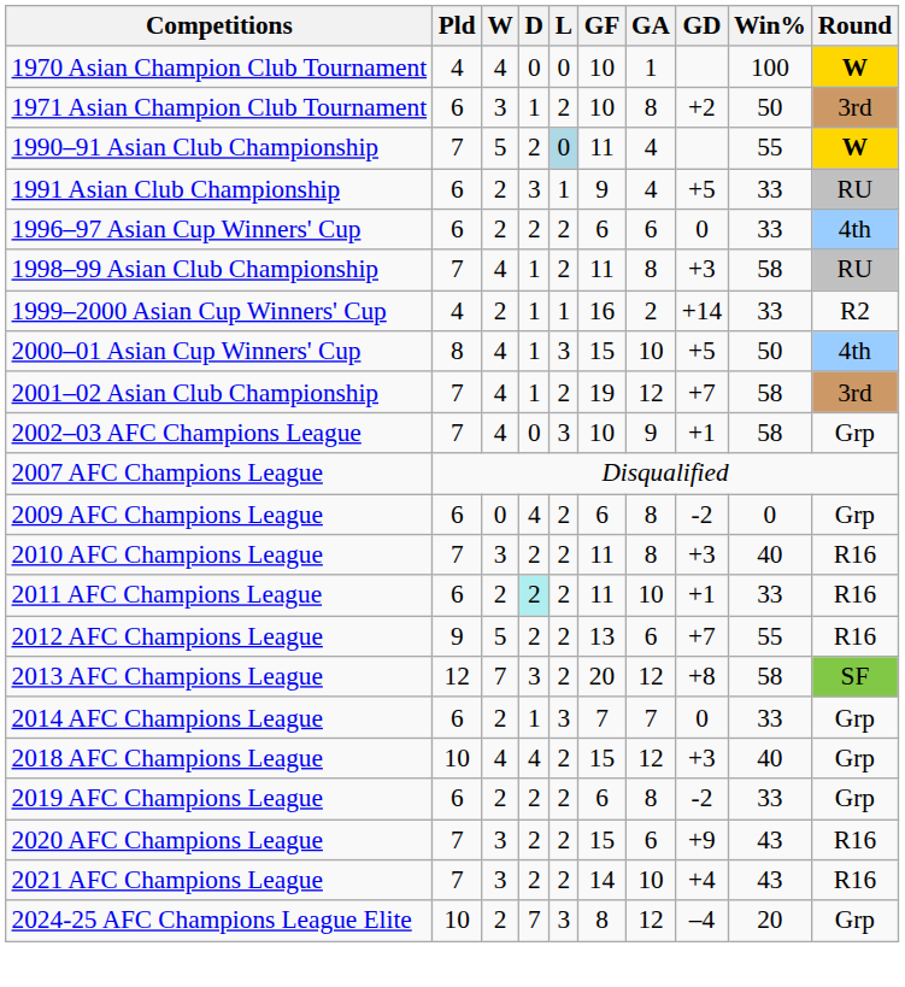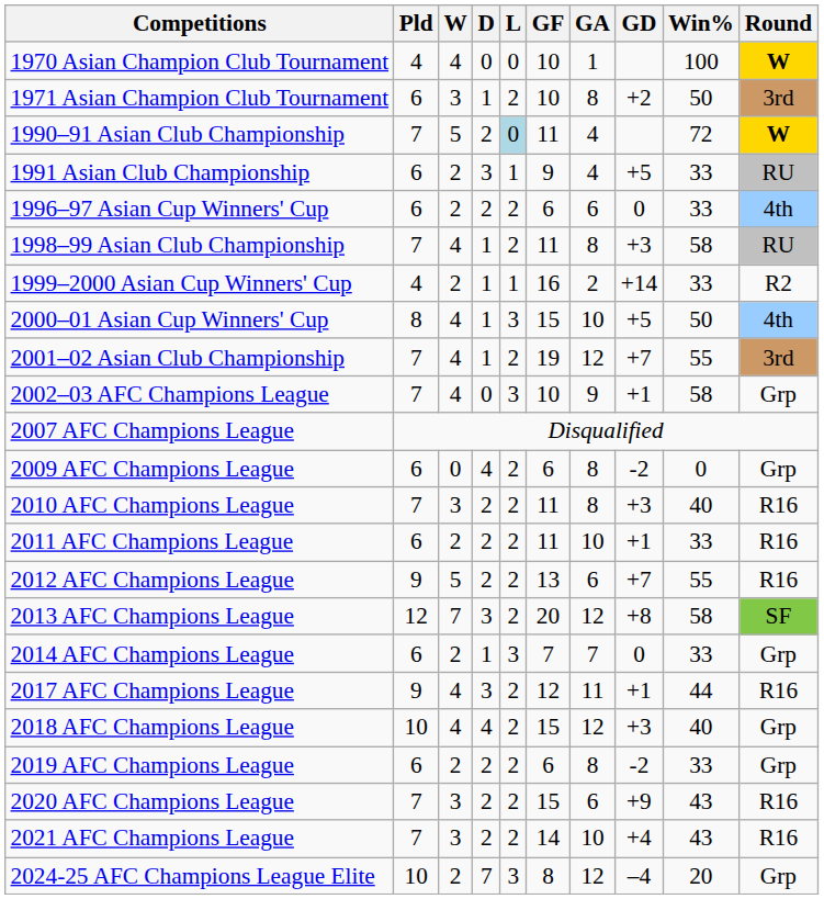 <table class="wikitable" style="text-align:center">
 <tr>
 <th>Competitions</th>
 <th>Pld</th>
 <th>W</th>
 <th>D</th>
 <th>L</th>
 <th>GF</th>
 <th>GA</th>
 <th>GD</th>
 <th>Win%</th>
 <th>Round</th>
 </tr>
 <tr>
 <td align=left><a href='#'>1970 Asian Champion Club Tournament</a></td>
 <td>4</td>
 <td>4</td>
 <td>0</td>
 <td>0</td>
 <td>10</td>
 <td>1</td>
 <td></td>
 <td>100</td>
 <td style=background:gold><strong>W</strong></td>
 </tr>
 <tr>
 <td align=left><a href='#'>1971 Asian Champion Club Tournament</a></td>
 <td>6</td>
 <td>3</td>
 <td>1</td>
 <td>2</td>
 <td>10</td>
 <td>8</td>
 <td>+2</td>
 <td>50</td>
 <td style=background:#c96>3rd</td>
 </tr>
 <tr>
 <td align=left><a href='#'>1990–91 Asian Club Championship</a></td>
 <td>7</td>
 <td>5</td>
 <td>2</td>
 <td style="background: lightblue;">0</td>
 <td>11</td>
 <td>4</td>
 <td></td>
-<td>55</td>
+<td>72</td>
 <td style=background:gold><strong>W</strong></td>
 </tr>
 <tr>
 <td align=left><a href='#'>1991 Asian Club Championship</a></td>
 <td>6</td>
 <td>2</td>
 <td>3</td>
 <td>1</td>
 <td>9</td>
 <td>4</td>
 <td>+5</td>
 <td>33</td>
 <td style=background:silver>RU</td>
 </tr>
 <tr>
 <td align=left><a href='#'>1996–97 Asian Cup Winners' Cup</a></td>
 <td>6</td>
 <td>2</td>
 <td>2</td>
 <td>2</td>
 <td>6</td>
 <td>6</td>
 <td>0</td>
 <td>33</td>
 <td style=background:#9acdff>4th</td>
 </tr>
 <tr>
 <td align=left><a href='#'>1998–99 Asian Club Championship</a></td>
 <td>7</td>
 <td>4</td>
 <td>1</td>
 <td>2</td>
 <td>11</td>
 <td>8</td>
 <td>+3</td>
 <td>58</td>
 <td style=background:silver>RU</td>
 </tr>
 <tr>
 <td align=left><a href='#'>1999–2000 Asian Cup Winners' Cup</a></td>
 <td>4</td>
 <td>2</td>
 <td>1</td>
 <td>1</td>
 <td>16</td>
 <td>2</td>
 <td>+14</td>
 <td>33</td>
 <td>R2</td>
 </tr>
 <tr>
 <td align=left><a href='#'>2000–01 Asian Cup Winners' Cup</a></td>
 <td>8</td>
 <td>4</td>
 <td>1</td>
 <td>3</td>
 <td>15</td>
 <td>10</td>
 <td>+5</td>
 <td>50</td>
 <td style=background:#9acdff>4th</td>
 </tr>
 <tr>
 <td align=left><a href='#'>2001–02 Asian Club Championship</a></td>
 <td>7</td>
 <td>4</td>
 <td>1</td>
 <td>2</td>
 <td>19</td>
 <td>12</td>
 <td>+7</td>
-<td>58</td>
+<td>55</td>
 <td style=background:#c96>3rd</td>
 </tr>
 <tr>
 <td align=left><a href='#'>2002–03 AFC Champions League</a></td>
 <td>7</td>
 <td>4</td>
 <td>0</td>
 <td>3</td>
 <td>10</td>
 <td>9</td>
 <td>+1</td>
 <td>58</td>
 <td>Grp</td>
 </tr>
 <tr>
 <td align=left><a href='#'>2007 AFC Champions League</a></td>
 <td colspan="9"><em>Disqualified</em></td>
 </tr>
 <tr>
 <td align=left><a href='#'>2009 AFC Champions League</a></td>
 <td>6</td>
 <td>0</td>
 <td>4</td>
 <td>2</td>
 <td>6</td>
 <td>8</td>
 <td>-2</td>
 <td>0</td>
 <td>Grp</td>
 </tr>
 <tr>
 <td align=left><a href='#'>2010 AFC Champions League</a></td>
 <td>7</td>
 <td>3</td>
 <td>2</td>
 <td>2</td>
 <td>11</td>
 <td>8</td>
 <td>+3</td>
 <td>40</td>
 <td>R16</td>
 </tr>
 <tr>
 <td align=left><a href='#'>2011 AFC Champions League</a></td>
 <td>6</td>
 <td>2</td>
-<td style="background: paleturquoise;">2</td>
+<td>2</td>
 <td>2</td>
 <td>11</td>
 <td>10</td>
 <td>+1</td>
 <td>33</td>
 <td>R16</td>
 </tr>
 <tr>
 <td align=left><a href='#'>2012 AFC Champions League</a></td>
 <td>9</td>
 <td>5</td>
 <td>2</td>
 <td>2</td>
 <td>13</td>
 <td>6</td>
 <td>+7</td>
 <td>55</td>
 <td>R16</td>
 </tr>
 <tr>
 <td align=left><a href='#'>2013 AFC Champions League</a></td>
 <td>12</td>
 <td>7</td>
 <td>3</td>
 <td>2</td>
 <td>20</td>
 <td>12</td>
 <td>+8</td>
 <td>58</td>
 <td style=background:#81c846>SF</td>
 </tr>
 <tr>
 <td align=left><a href='#'>2014 AFC Champions League</a></td>
 <td>6</td>
 <td>2</td>
 <td>1</td>
 <td>3</td>
 <td>7</td>
 <td>7</td>
 <td>0</td>
 <td>33</td>
 <td>Grp</td>
+</tr>
+<tr>
+<td align=left><a href='#'>2017 AFC Champions League</a></td>
+<td>9</td>
+<td>4</td>
+<td>3</td>
+<td>2</td>
+<td>12</td>
+<td>11</td>
+<td>+1</td>
+<td>44</td>
+<td>R16</td>
 </tr>
 <tr>
 <td align=left><a href='#'>2018 AFC Champions League</a></td>
 <td>10</td>
 <td>4</td>
 <td>4</td>
 <td>2</td>
 <td>15</td>
 <td>12</td>
 <td>+3</td>
 <td>40</td>
 <td>Grp</td>
 </tr>
 <tr>
 <td align=left><a href='#'>2019 AFC Champions League</a></td>
 <td>6</td>
 <td>2</td>
 <td>2</td>
 <td>2</td>
 <td>6</td>
 <td>8</td>
 <td>-2</td>
 <td>33</td>
 <td>Grp</td>
 </tr>
 <tr>
 <td align=left><a href='#'>2020 AFC Champions League</a></td>
 <td>7</td>
 <td>3</td>
 <td>2</td>
 <td>2</td>
 <td>15</td>
 <td>6</td>
 <td>+9</td>
 <td>43</td>
 <td>R16</td>
 </tr>
 <tr>
 <td align=left><a href='#'>2021 AFC Champions League</a></td>
 <td>7</td>
 <td>3</td>
 <td>2</td>
 <td>2</td>
 <td>14</td>
 <td>10</td>
 <td>+4</td>
 <td>43</td>
 <td>R16</td>
 </tr>
 <tr>
 <td align=left><a href='#'>2024-25 AFC Champions League Elite</a></td>
 <td>10</td>
 <td>2</td>
 <td>7</td>
 <td>3</td>
 <td>8</td>
 <td>12</td>
 <td>–4</td>
 <td>20</td>
 <td>Grp</td>
 </tr>
 </table>
